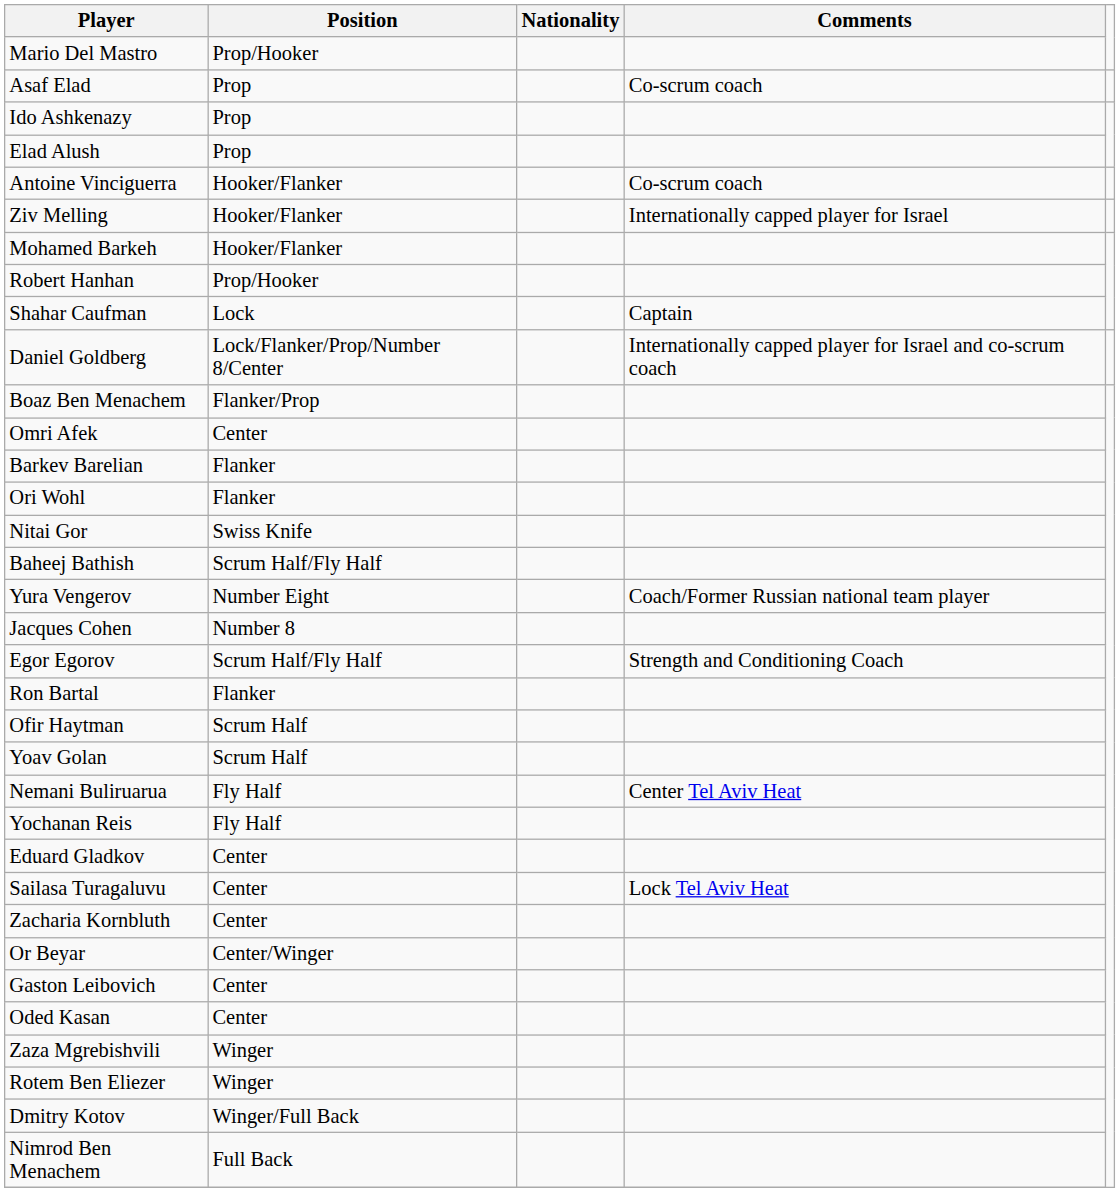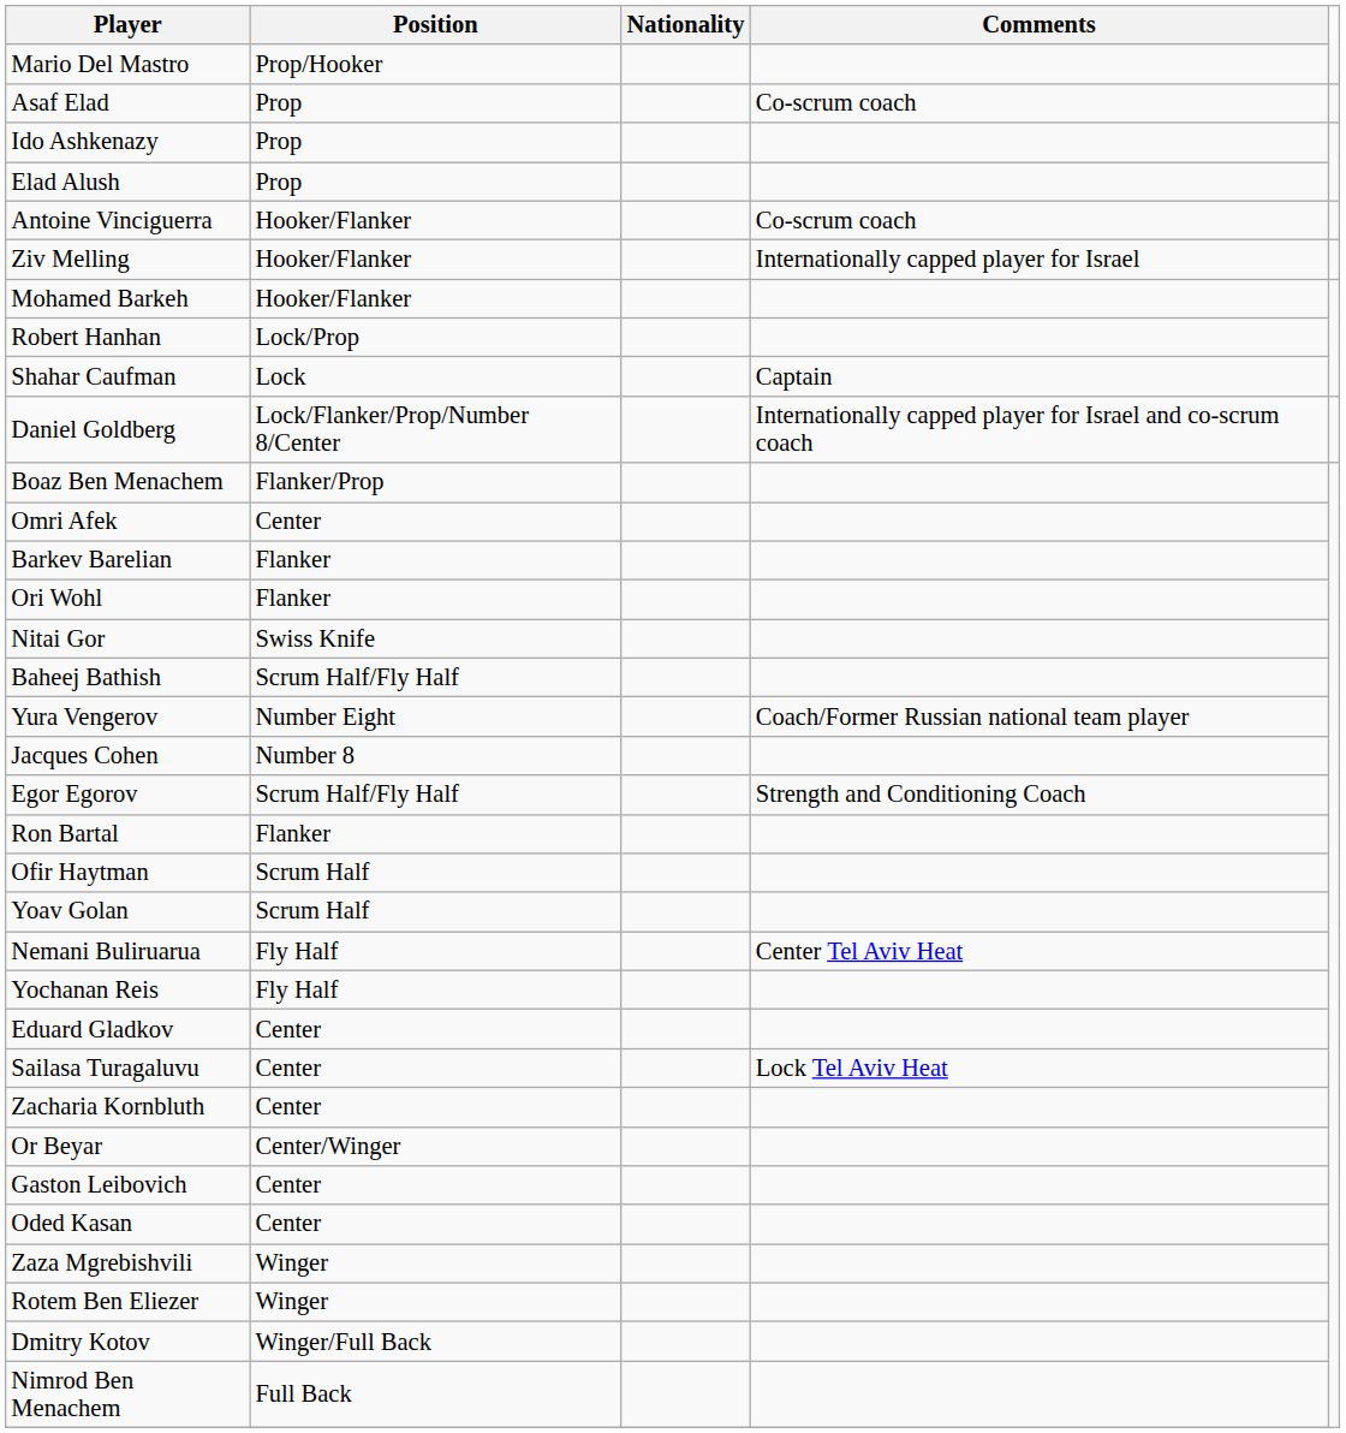 <table class="wikitable">
 <tr>
 <th>Player</th>
 <th>Position</th>
 <th>Nationality</th>
 <th>Comments</th>
 </tr>
 <tr>
 <td>Mario Del Mastro</td>
 <td>Prop/Hooker</td>
 <td></td>
 <td></td>
 </tr>
 <tr>
 <td>Asaf Elad</td>
 <td>Prop</td>
 <td></td>
 <td>Co-scrum coach</td>
 <td></td>
 </tr>
 <tr>
 <td>Ido Ashkenazy</td>
 <td>Prop</td>
 <td></td>
 <td></td>
 </tr>
 <tr>
 <td>Elad Alush</td>
 <td>Prop</td>
 <td></td>
 <td></td>
 </tr>
 <tr>
 <td>Antoine Vinciguerra</td>
 <td>Hooker/Flanker</td>
 <td> </td>
 <td>Co-scrum coach</td>
 <td></td>
 </tr>
 <tr>
 <td>Ziv Melling</td>
 <td>Hooker/Flanker</td>
 <td></td>
 <td>Internationally capped player for Israel</td>
 <td></td>
 </tr>
 <tr>
 <td>Mohamed Barkeh</td>
 <td>Hooker/Flanker</td>
 <td></td>
 <td></td>
 </tr>
 <tr>
 <td>Robert Hanhan</td>
-<td>Prop/Hooker</td>
+<td>Lock/Prop</td>
 <td></td>
 <td></td>
 </tr>
 <tr>
 <td>Shahar Caufman</td>
 <td>Lock</td>
 <td></td>
 <td>Captain</td>
 </tr>
 <tr>
 <td>Daniel Goldberg</td>
 <td>Lock/Flanker/Prop/Number 8/Center</td>
 <td>     </td>
 <td>Internationally capped player for Israel and co-scrum coach</td>
 <td></td>
 </tr>
 <tr>
 <td>Boaz Ben Menachem</td>
 <td>Flanker/Prop</td>
 <td></td>
 <td></td>
 </tr>
 <tr>
 <td>Omri Afek</td>
 <td>Center</td>
 <td></td>
 <td></td>
 </tr>
 <tr>
 <td>Barkev Barelian</td>
 <td>Flanker</td>
 <td> </td>
 <td></td>
 </tr>
 <tr>
 <td>Ori Wohl</td>
 <td>Flanker</td>
 <td></td>
 <td></td>
 </tr>
 <tr>
 <td>Nitai Gor</td>
 <td>Swiss Knife</td>
 <td></td>
 <td></td>
 </tr>
 <tr>
 <td>Baheej Bathish</td>
 <td>Scrum Half/Fly Half</td>
 <td> </td>
 <td></td>
 </tr>
 <tr>
 <td>Yura Vengerov</td>
 <td>Number Eight</td>
 <td></td>
 <td>Coach/Former Russian national team player</td>
 </tr>
 <tr>
 <td>Jacques Cohen</td>
 <td>Number 8</td>
 <td> </td>
 <td></td>
 </tr>
 <tr>
 <td>Egor Egorov</td>
 <td>Scrum Half/Fly Half</td>
 <td></td>
 <td>Strength and Conditioning Coach</td>
 </tr>
 <tr>
 <td>Ron Bartal</td>
 <td>Flanker</td>
 <td></td>
 <td></td>
 </tr>
 <tr>
 <td>Ofir Haytman</td>
 <td>Scrum Half</td>
 <td></td>
 <td></td>
 </tr>
 <tr>
 <td>Yoav Golan</td>
 <td>Scrum Half</td>
 <td></td>
 <td></td>
 </tr>
 <tr>
 <td>Nemani Buliruarua</td>
 <td>Fly Half</td>
 <td></td>
 <td>Center <a href='#'>Tel Aviv Heat</a></td>
 </tr>
 <tr>
 <td>Yochanan Reis</td>
 <td>Fly Half</td>
 <td></td>
 <td></td>
 </tr>
 <tr>
 <td>Eduard Gladkov</td>
 <td>Center</td>
 <td> </td>
 <td></td>
 </tr>
 <tr>
 <td>Sailasa Turagaluvu</td>
 <td>Center</td>
 <td></td>
 <td>Lock <a href='#'>Tel Aviv Heat</a></td>
 </tr>
 <tr>
 <td>Zacharia Kornbluth</td>
 <td>Center</td>
 <td> </td>
 <td></td>
 </tr>
 <tr>
 <td>Or Beyar</td>
 <td>Center/Winger</td>
 <td></td>
 <td></td>
 </tr>
 <tr>
 <td>Gaston Leibovich</td>
 <td>Center</td>
 <td> </td>
 <td></td>
 </tr>
 <tr>
 <td>Oded Kasan</td>
 <td>Center</td>
 <td></td>
 <td></td>
 </tr>
 <tr>
 <td>Zaza Mgrebishvili</td>
 <td>Winger</td>
 <td> </td>
 <td></td>
 </tr>
 <tr>
 <td>Rotem Ben Eliezer</td>
 <td>Winger</td>
 <td></td>
 <td></td>
 </tr>
 <tr>
 <td>Dmitry Kotov</td>
 <td>Winger/Full Back</td>
 <td> </td>
 <td></td>
 </tr>
 <tr>
 <td>Nimrod Ben Menachem</td>
 <td>Full Back</td>
 <td></td>
 <td></td>
 </tr>
 <tr>
 </tr>
 </table>
